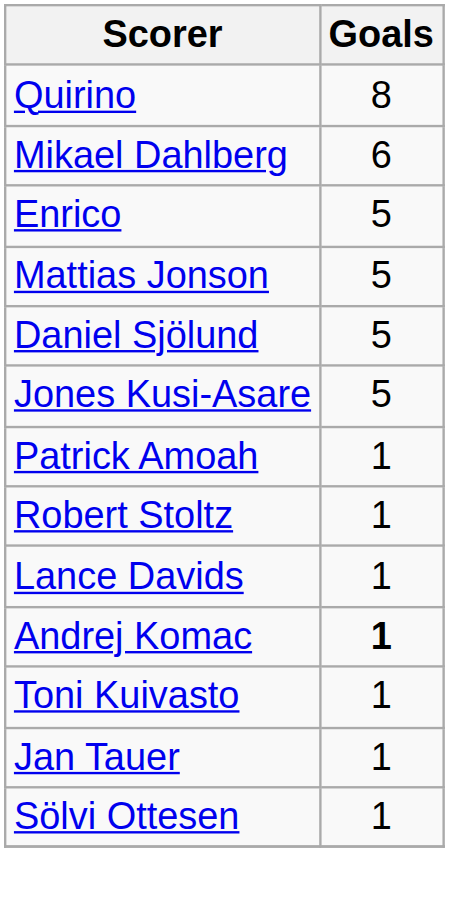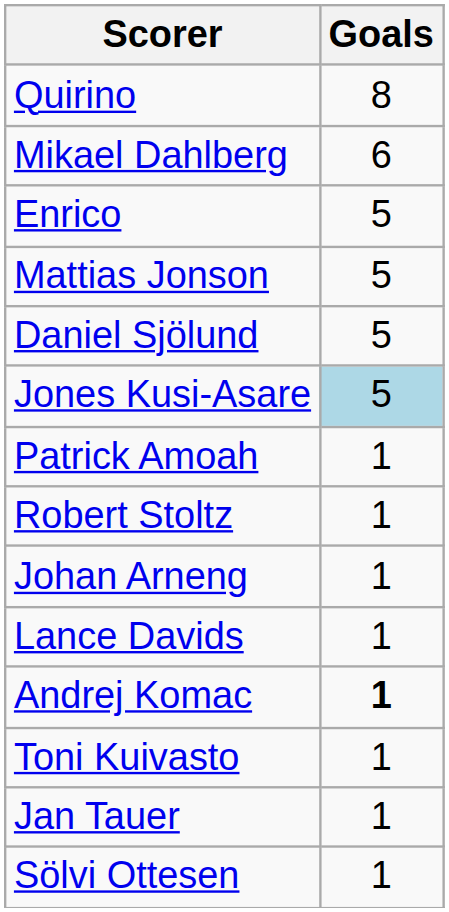 <table class="wikitable">
 <tr>
 <th>Scorer</th>
 <th>Goals</th>
 </tr>
 <tr>
 <td> <a href='#'>Quirino</a></td>
 <td align=center>8</td>
 </tr>
 <tr>
 <td> <a href='#'>Mikael Dahlberg</a></td>
 <td align=center>6</td>
 </tr>
 <tr>
 <td> <a href='#'>Enrico</a></td>
 <td align=center>5</td>
 </tr>
 <tr>
 <td> <a href='#'>Mattias Jonson</a></td>
 <td align=center>5</td>
 </tr>
 <tr>
 <td> <a href='#'>Daniel Sjölund</a></td>
 <td align=center>5</td>
 </tr>
 <tr>
 <td> <a href='#'>Jones Kusi-Asare</a></td>
-<td align=center>5</td>
+<td align=center style="background: lightblue;">5</td>
 </tr>
 <tr>
 <td> <a href='#'>Patrick Amoah</a></td>
 <td align=center>1</td>
 </tr>
 <tr>
 <td> <a href='#'>Robert Stoltz</a></td>
+<td align=center>1</td>
+</tr>
+<tr>
+<td> <a href='#'>Johan Arneng</a></td>
 <td align=center>1</td>
 </tr>
 <tr>
 <td> <a href='#'>Lance Davids</a></td>
 <td align=center>1</td>
 </tr>
 <tr>
 <td> <a href='#'>Andrej Komac</a></td>
 <td align=center><strong>1</strong></td>
 </tr>
 <tr>
 <td> <a href='#'>Toni Kuivasto</a></td>
 <td align=center>1</td>
 </tr>
 <tr>
 <td> <a href='#'>Jan Tauer</a></td>
 <td align=center>1</td>
 </tr>
 <tr>
 <td> <a href='#'>Sölvi Ottesen</a></td>
 <td align=center>1</td>
 </tr>
 <tr>
 </tr>
 </table>
